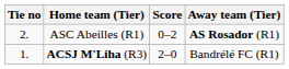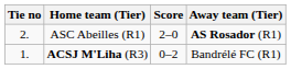 <table class="wikitable" style="text-align: center">
 <tr>
 <th>Tie no</th>
 <th>Home team (Tier)</th>
 <th>Score</th>
 <th>Away team (Tier)</th>
 </tr>
 <tr>
 <td>2.</td>
 <td> ASC Abeilles (R1)</td>
-<td>0–2</td>
+<td>2–0</td>
 <td><strong>AS Rosador</strong> (R1) </td>
 </tr>
 <tr>
 <td>1.</td>
 <td> <strong>ACSJ M'Liha</strong> (R3)</td>
-<td>2–0</td>
+<td>0–2</td>
 <td>Bandrélé FC (R1) </td>
 </tr>
 </table>
